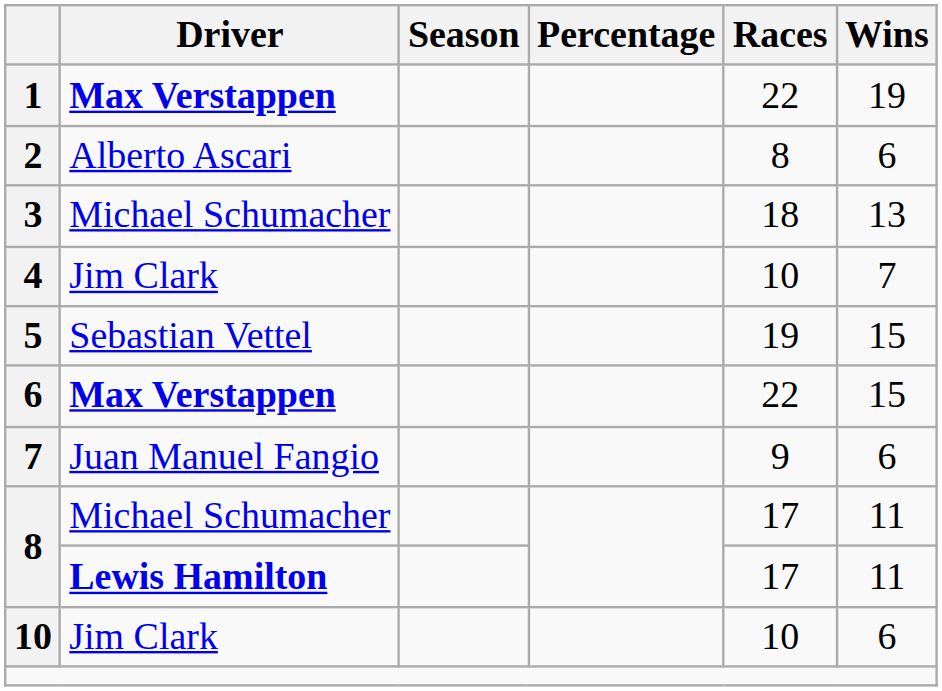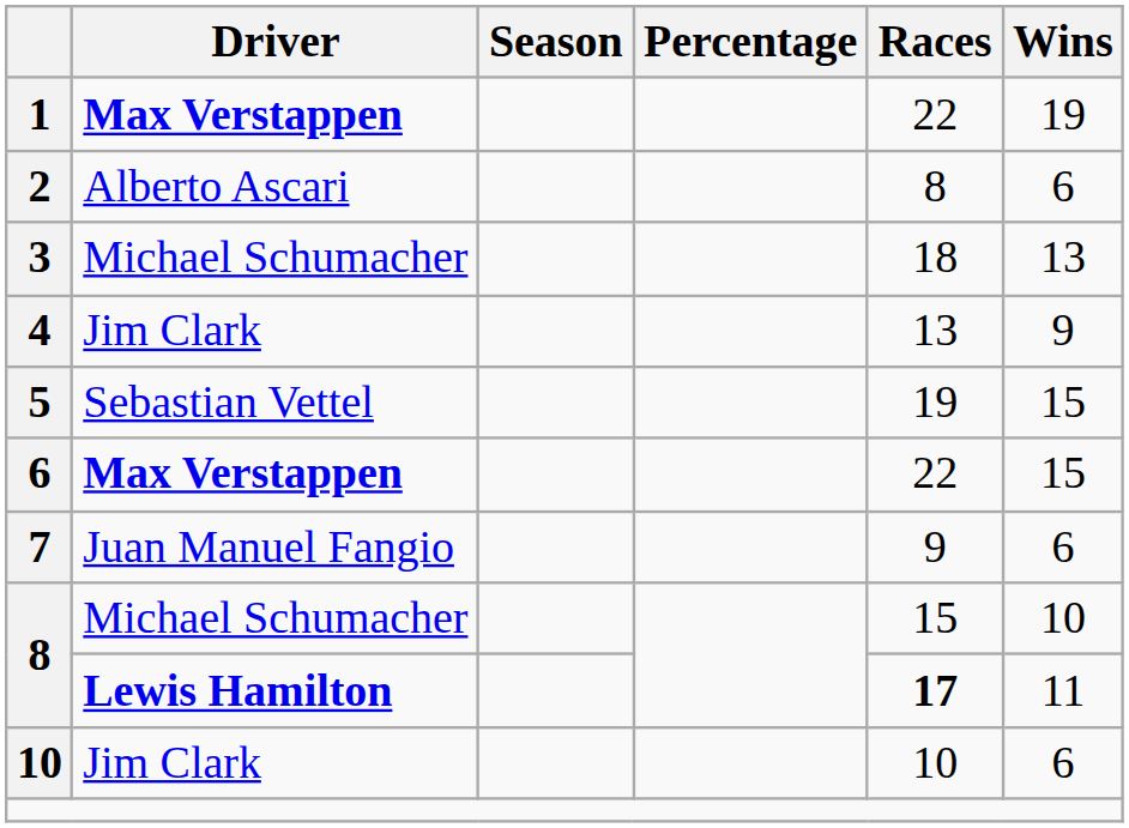 <table class="wikitable" style="text-align:center">
 <tr>
 <th></th>
 <th>Driver</th>
 <th>Season</th>
 <th>Percentage</th>
 <th>Races</th>
 <th>Wins</th>
 </tr>
 <tr>
 <th>1</th>
 <td align=left> <strong><a href='#'>Max Verstappen</a></strong></td>
 <td></td>
 <td></td>
 <td>22</td>
 <td>19</td>
 </tr>
 <tr>
 <th>2</th>
 <td align=left> <a href='#'>Alberto Ascari</a></td>
 <td></td>
 <td></td>
 <td>8</td>
 <td>6</td>
 </tr>
 <tr>
 <th>3</th>
 <td align=left> <a href='#'>Michael Schumacher</a></td>
 <td></td>
 <td></td>
 <td>18</td>
 <td>13</td>
 </tr>
 <tr>
 <th>4</th>
 <td align=left> <a href='#'>Jim Clark</a></td>
 <td></td>
 <td></td>
-<td>10</td>
-<td>7</td>
+<td>13</td>
+<td>9</td>
 </tr>
 <tr>
 <th>5</th>
 <td align=left> <a href='#'>Sebastian Vettel</a></td>
 <td></td>
 <td></td>
 <td>19</td>
 <td>15</td>
 </tr>
 <tr>
 <th>6</th>
 <td align=left> <strong><a href='#'>Max Verstappen</a></strong></td>
 <td></td>
 <td></td>
 <td>22</td>
 <td>15</td>
 </tr>
 <tr>
 <th>7</th>
 <td align=left> <a href='#'>Juan Manuel Fangio</a></td>
 <td></td>
 <td></td>
 <td>9</td>
 <td>6</td>
 </tr>
 <tr>
 <th rowspan=2>8</th>
 <td align=left> <a href='#'>Michael Schumacher</a></td>
 <td></td>
 <td rowspan=2></td>
-<td>17</td>
-<td>11</td>
+<td>15</td>
+<td>10</td>
 </tr>
 <tr>
 <td align=left> <strong><a href='#'>Lewis Hamilton</a></strong></td>
 <td></td>
-<td>17</td>
+<td><strong>17</strong></td>
 <td>11</td>
 </tr>
 <tr>
 <th>10</th>
 <td align=left> <a href='#'>Jim Clark</a></td>
 <td></td>
 <td></td>
 <td>10</td>
 <td>6</td>
 </tr>
 <tr>
 <td colspan=6></td>
 </tr>
 </table>
